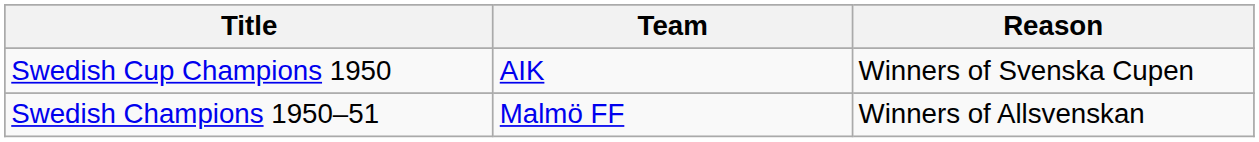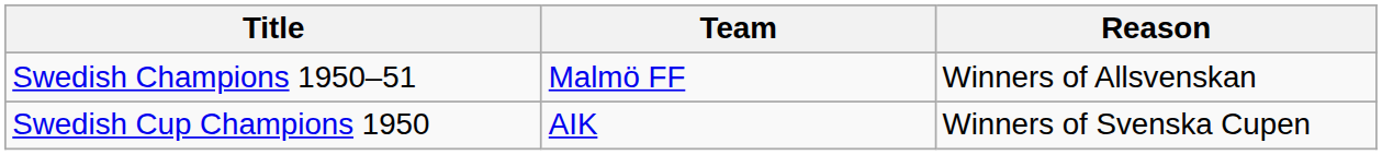 <table class="wikitable" style="text-align: left;">
 <tr>
 <th style="width: 275px;">Title</th>
 <th style="width: 200px;">Team</th>
 <th style="width: 225px;">Reason</th>
 </tr>
 <tr>
+<td><a href='#'>Swedish Champions</a> 1950–51</td>
+<td><a href='#'>Malmö FF</a></td>
+<td>Winners of Allsvenskan</td>
+</tr>
+<tr>
 <td><a href='#'>Swedish Cup Champions</a> 1950</td>
 <td><a href='#'>AIK</a></td>
 <td>Winners of Svenska Cupen</td>
 </tr>
-<tr>
-<td><a href='#'>Swedish Champions</a> 1950–51</td>
-<td><a href='#'>Malmö FF</a></td>
-<td>Winners of Allsvenskan</td>
-</tr>
 </table>
